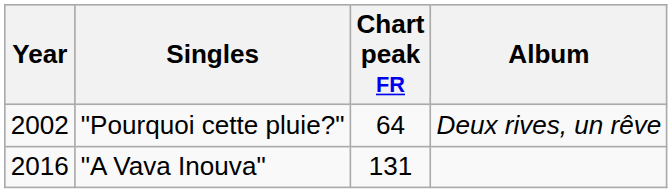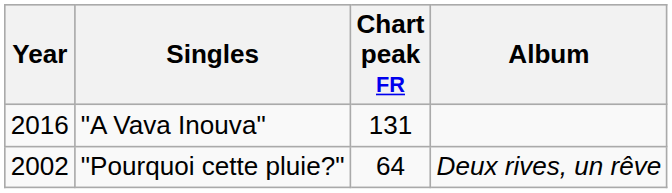 <table class="wikitable">
 <tr>
 <th>Year</th>
 <th>Singles</th>
 <th>Chart <br>peak<br><small><a href='#'>FR</a><br></small></th>
 <th>Album</th>
 </tr>
 <tr>
+<td>2016</td>
+<td>"A Vava Inouva"</td>
+<td style="text-align:center;">131</td>
+<td style="text-align:center;"></td>
+</tr>
+<tr>
 <td>2002</td>
 <td>"Pourquoi cette pluie?"</td>
 <td style="text-align:center;">64</td>
 <td style="text-align:center;"><em>Deux rives, un rêve</em></td>
 </tr>
-<tr>
-<td>2016</td>
-<td>"A Vava Inouva"</td>
-<td style="text-align:center;">131</td>
-<td style="text-align:center;"></td>
-</tr>
 </table>
